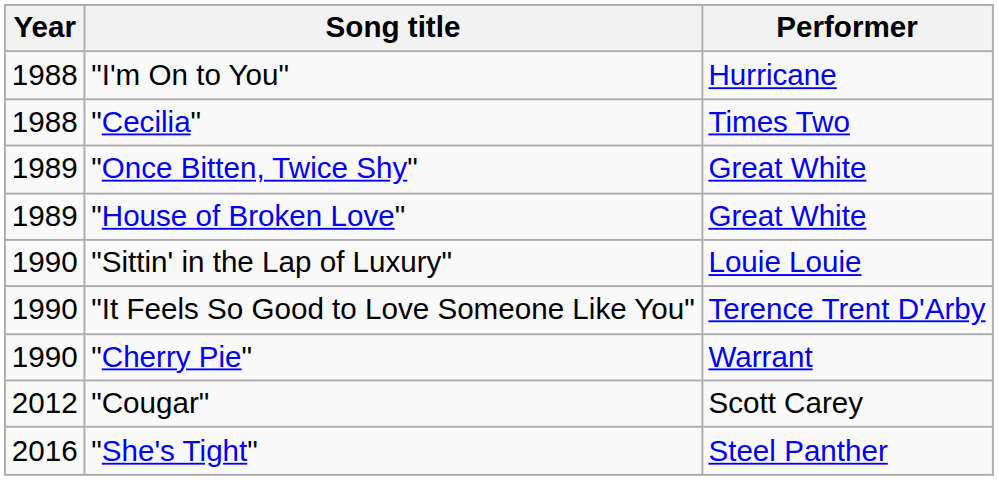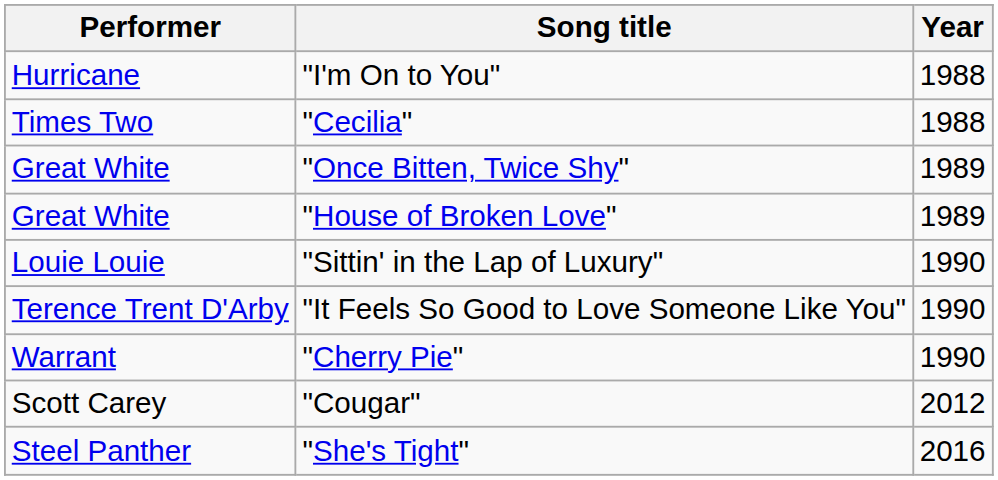 <table class="wikitable sortable">
 <tr>
+<th>Performer</th>
+<th>Song title</th>
 <th>Year</th>
-<th>Song title</th>
-<th>Performer</th>
 </tr>
 <tr>
+<td><a href='#'>Hurricane</a></td>
+<td>"I'm On to You"</td>
 <td>1988</td>
-<td>"I'm On to You"</td>
-<td><a href='#'>Hurricane</a></td>
 </tr>
 <tr>
+<td><a href='#'>Times Two</a></td>
+<td>"<a href='#'>Cecilia</a>"</td>
 <td>1988</td>
-<td>"<a href='#'>Cecilia</a>"</td>
-<td><a href='#'>Times Two</a></td>
 </tr>
 <tr>
+<td><a href='#'>Great White</a></td>
+<td>"<a href='#'>Once Bitten, Twice Shy</a>"</td>
 <td>1989</td>
-<td>"<a href='#'>Once Bitten, Twice Shy</a>"</td>
-<td><a href='#'>Great White</a></td>
 </tr>
 <tr>
+<td><a href='#'>Great White</a></td>
+<td>"<a href='#'>House of Broken Love</a>"</td>
 <td>1989</td>
-<td>"<a href='#'>House of Broken Love</a>"</td>
-<td><a href='#'>Great White</a></td>
 </tr>
 <tr>
+<td><a href='#'>Louie Louie</a></td>
+<td>"Sittin' in the Lap of Luxury"</td>
 <td>1990</td>
-<td>"Sittin' in the Lap of Luxury"</td>
-<td><a href='#'>Louie Louie</a></td>
 </tr>
 <tr>
+<td><a href='#'>Terence Trent D'Arby</a></td>
+<td>"It Feels So Good to Love Someone Like You"</td>
 <td>1990</td>
-<td>"It Feels So Good to Love Someone Like You"</td>
-<td><a href='#'>Terence Trent D'Arby</a></td>
 </tr>
 <tr>
+<td><a href='#'>Warrant</a></td>
+<td>"<a href='#'>Cherry Pie</a>"</td>
 <td>1990</td>
-<td>"<a href='#'>Cherry Pie</a>"</td>
-<td><a href='#'>Warrant</a></td>
 </tr>
 <tr>
+<td>Scott Carey</td>
+<td>"Cougar"</td>
 <td>2012</td>
-<td>"Cougar"</td>
-<td>Scott Carey</td>
 </tr>
 <tr>
+<td><a href='#'>Steel Panther</a></td>
+<td>"<a href='#'>She's Tight</a>"</td>
 <td>2016</td>
-<td>"<a href='#'>She's Tight</a>"</td>
-<td><a href='#'>Steel Panther</a></td>
 </tr>
 </table>
